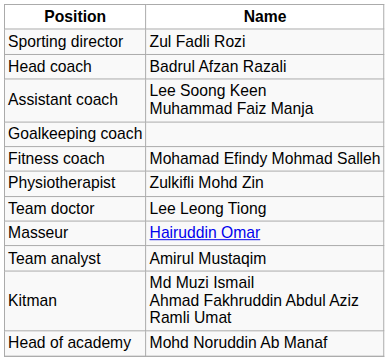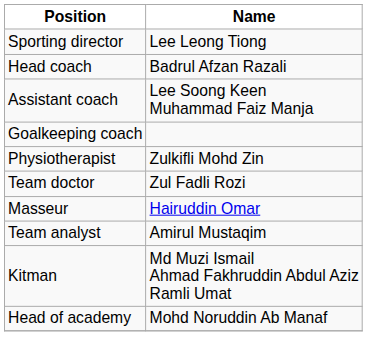 <table class="wikitable">
 <tr>
 <th style="background:white; color:black;">Position</th>
 <th style="background:white; color:black;">Name</th>
 </tr>
 <tr>
 <td>Sporting director</td>
-<td> Zul Fadli Rozi</td>
+<td> Lee Leong Tiong</td>
 </tr>
 <tr>
 <td>Head coach</td>
 <td> Badrul Afzan Razali</td>
 </tr>
 <tr>
 <td>Assistant coach</td>
 <td> Lee Soong Keen <br>  Muhammad Faiz Manja</td>
 </tr>
 <tr>
 <td>Goalkeeping coach</td>
 <td></td>
 </tr>
 <tr>
-<td>Fitness coach</td>
-<td> Mohamad Efindy Mohmad Salleh</td>
-</tr>
-<tr>
 <td>Physiotherapist</td>
 <td> Zulkifli Mohd Zin</td>
 </tr>
 <tr>
 <td>Team doctor</td>
-<td> Lee Leong Tiong</td>
+<td> Zul Fadli Rozi</td>
 </tr>
 <tr>
 <td>Masseur</td>
 <td> <a href='#'>Hairuddin Omar</a></td>
 </tr>
 <tr>
 <td>Team analyst</td>
 <td> Amirul Mustaqim</td>
 </tr>
 <tr>
 <td>Kitman</td>
 <td> Md Muzi Ismail <br>  Ahmad Fakhruddin Abdul Aziz <br>  Ramli Umat</td>
 </tr>
 <tr>
 <td>Head of academy</td>
 <td> Mohd Noruddin Ab Manaf</td>
 </tr>
 <tr>
 </tr>
 </table>
